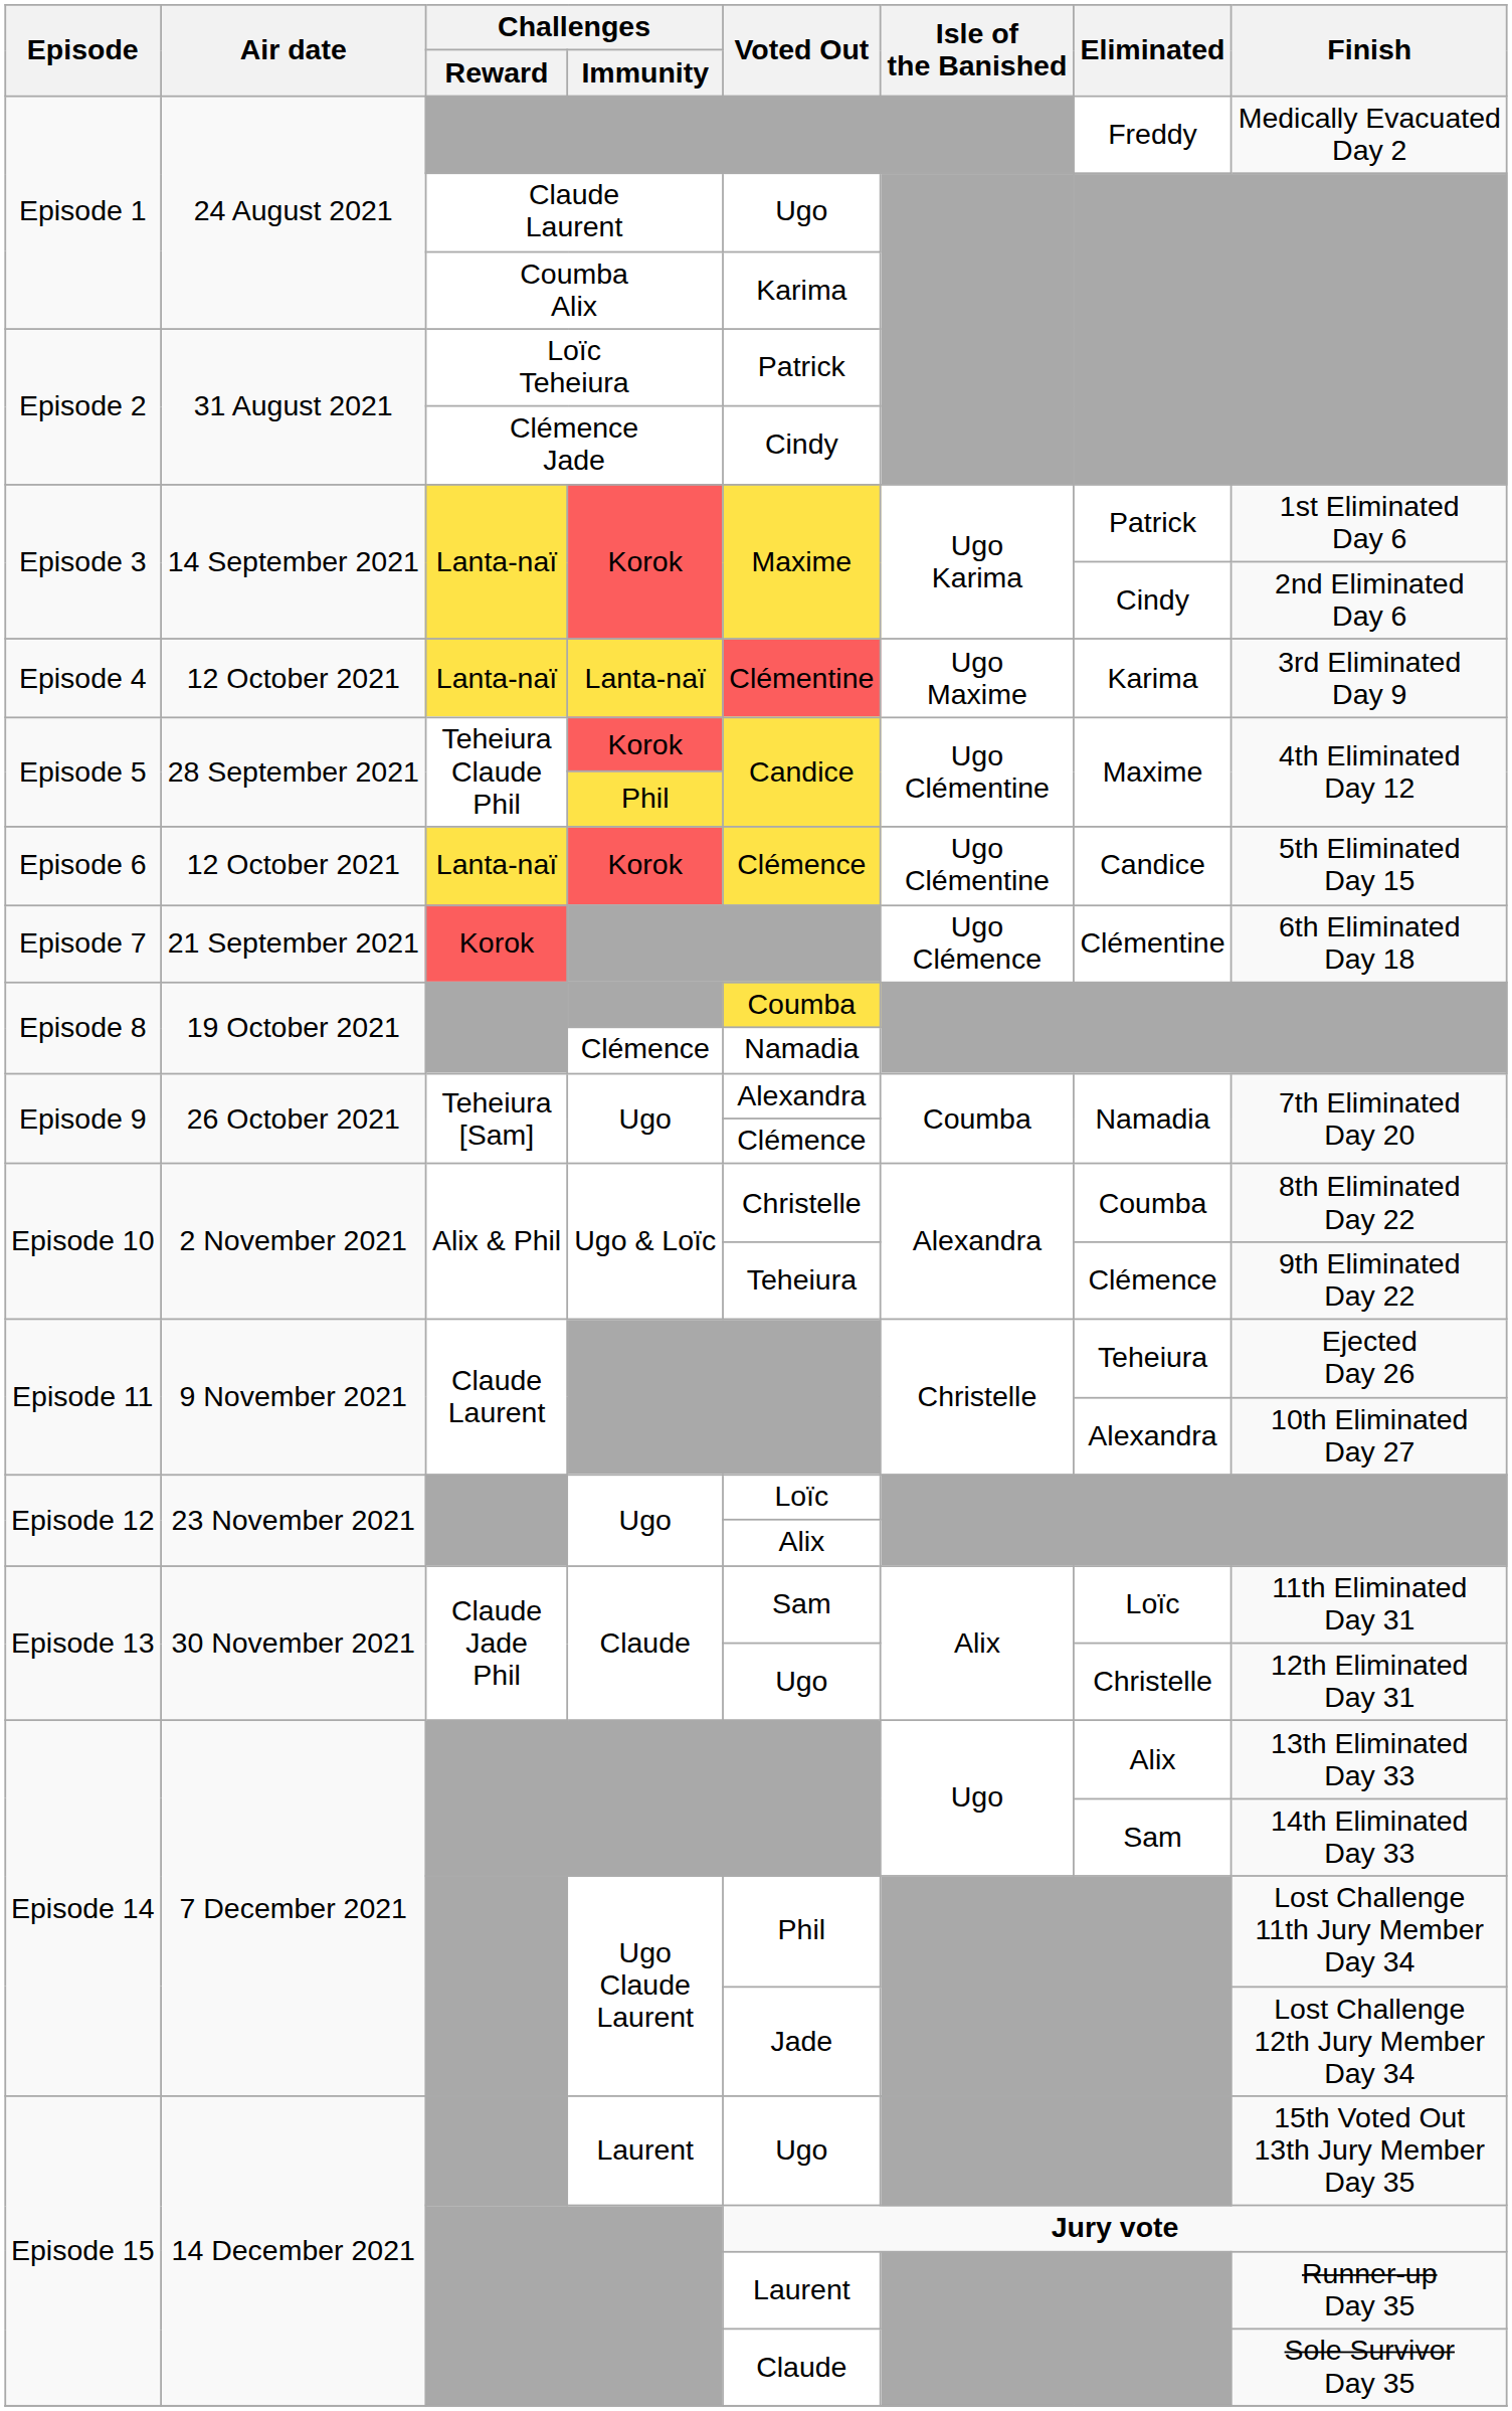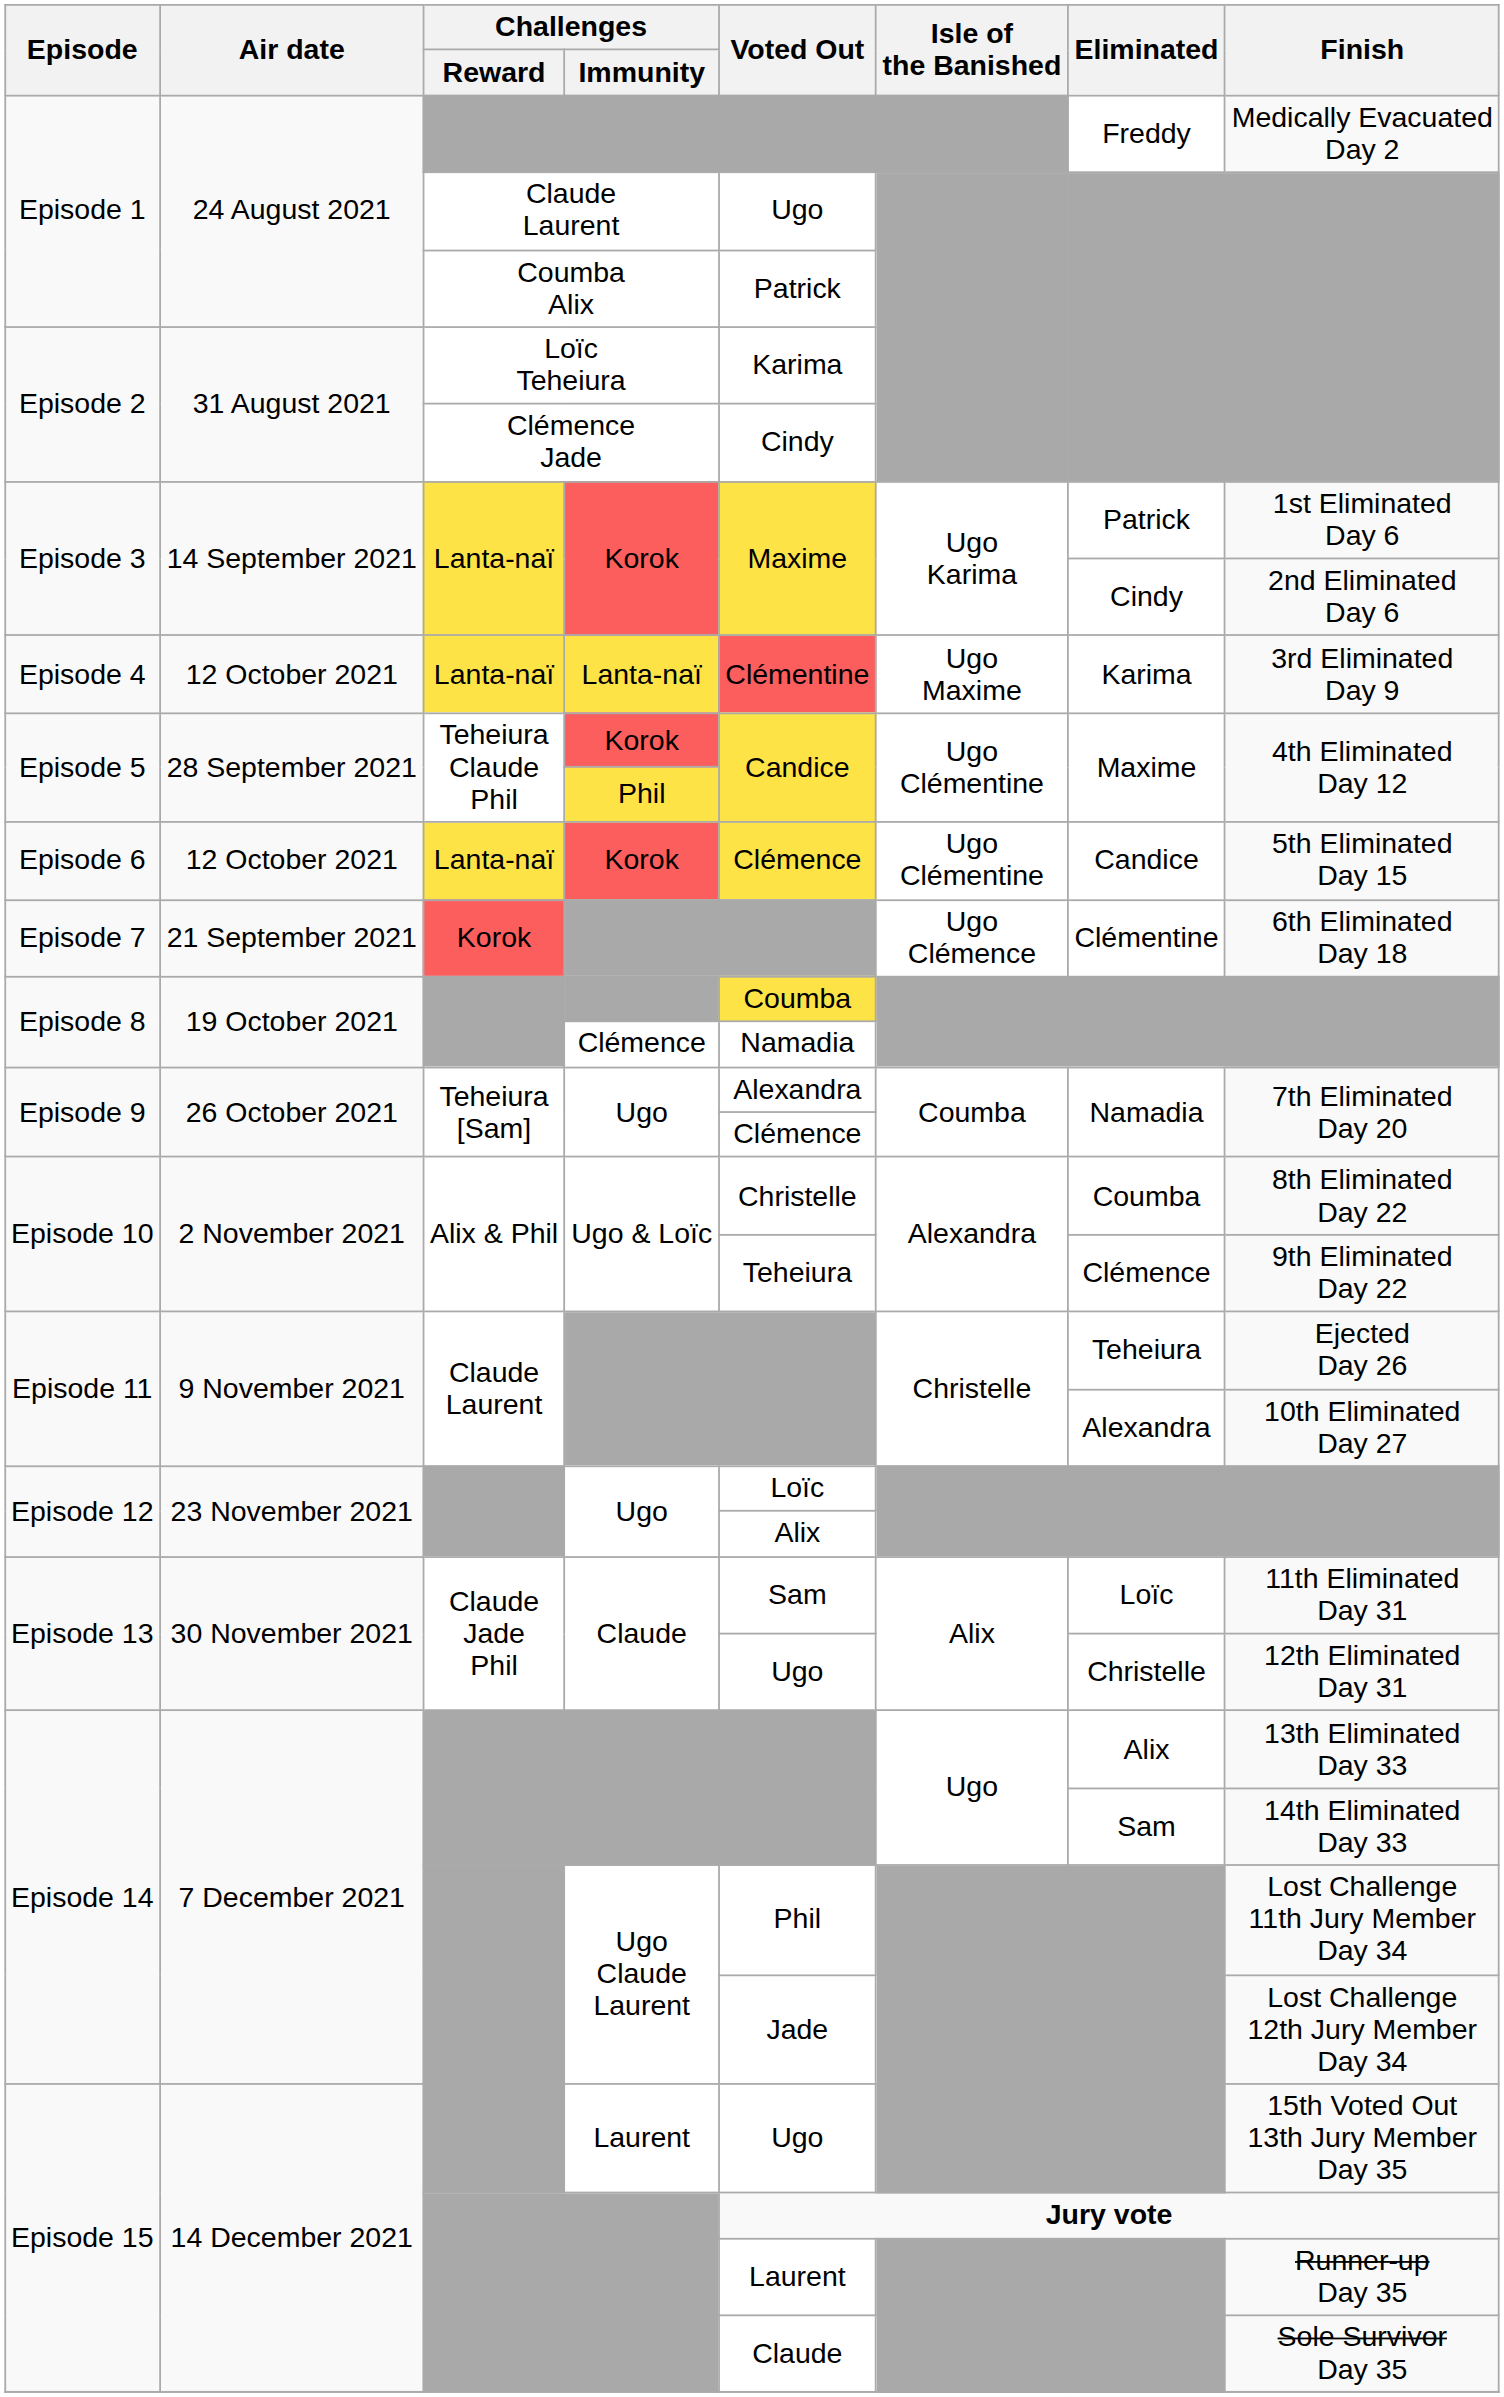 <table class="wikitable" style="margin:auto; text-align:center">
 <tr>
 <th rowspan="2">Episode</th>
 <th rowspan="2">Air date</th>
 <th colspan="2">Challenges</th>
 <th rowspan="2">Voted Out</th>
 <th rowspan="2">Isle of<br>the Banished</th>
 <th rowspan="2">Eliminated</th>
 <th rowspan="2">Finish</th>
 </tr>
 <tr>
 <th>Reward</th>
 <th>Immunity</th>
 </tr>
 <tr>
 <td rowspan="3">Episode 1</td>
 <td rowspan="3">24 August 2021</td>
 <td colspan="4" bgcolor="darkgrey"></td>
 <td rowspan="1" bgcolor="white">Freddy</td>
 <td rowspan="1">Medically Evacuated<br>Day 2</td>
 </tr>
 <tr>
 <td colspan="2" bgcolor="white">Claude<br>Laurent</td>
 <td bgcolor="white">Ugo</td>
 <td rowspan="4" bgcolor="darkgrey"></td>
 <td colspan="2" rowspan="4" bgcolor="darkgrey"></td>
 </tr>
 <tr>
 <td colspan="2" bgcolor="white">Coumba<br>Alix</td>
-<td bgcolor="white">Karima</td>
+<td bgcolor="white">Patrick</td>
 </tr>
 <tr>
 <td rowspan="2">Episode 2</td>
 <td rowspan="2">31 August 2021</td>
 <td colspan="2" bgcolor="white">Loïc<br>Teheiura</td>
-<td bgcolor="white">Patrick</td>
+<td bgcolor="white">Karima</td>
 </tr>
 <tr>
 <td colspan="2" bgcolor="white">Clémence<br>Jade</td>
 <td bgcolor="white">Cindy</td>
 </tr>
 <tr>
 <td rowspan="2">Episode 3</td>
 <td rowspan="2">14 September 2021</td>
 <td rowspan="2" bgcolor="#fee347">Lanta-naï</td>
 <td rowspan="2" bgcolor="#fc5d5d">Korok</td>
 <td rowspan="2" bgcolor="#fee347">Maxime</td>
 <td rowspan="2" bgcolor="white">Ugo<br>Karima</td>
 <td bgcolor="white">Patrick</td>
 <td>1st Eliminated<br>Day 6</td>
 </tr>
 <tr>
 <td bgcolor="white">Cindy</td>
 <td>2nd Eliminated<br>Day 6</td>
 </tr>
 <tr>
 <td>Episode 4</td>
 <td>12 October 2021</td>
 <td bgcolor="#fee347">Lanta-naï</td>
 <td bgcolor="#fee347">Lanta-naï</td>
 <td bgcolor="#fc5d5d">Clémentine</td>
 <td bgcolor="white">Ugo<br>Maxime</td>
 <td bgcolor="white">Karima</td>
 <td>3rd Eliminated<br>Day 9</td>
 </tr>
 <tr>
 <td rowspan="2">Episode 5</td>
 <td rowspan="2">28 September 2021</td>
 <td rowspan="2" bgcolor="white">Teheiura<br>Claude<br>Phil</td>
 <td bgcolor="#fc5d5d">Korok</td>
 <td rowspan="2" bgcolor="#fee347">Candice</td>
 <td rowspan="2" bgcolor="white">Ugo<br>Clémentine</td>
 <td rowspan="2" bgcolor="white">Maxime</td>
 <td rowspan="2">4th Eliminated<br>Day 12</td>
 </tr>
 <tr>
 <td bgcolor="#fee347">Phil</td>
 </tr>
 <tr>
 <td>Episode 6</td>
 <td>12 October 2021</td>
 <td bgcolor="#fee347">Lanta-naï</td>
 <td bgcolor="#fc5d5d">Korok</td>
 <td bgcolor="#fee347">Clémence</td>
 <td bgcolor="white">Ugo<br>Clémentine</td>
 <td bgcolor="white">Candice</td>
 <td>5th Eliminated<br>Day 15</td>
 </tr>
 <tr>
 <td>Episode 7</td>
 <td>21 September 2021</td>
 <td bgcolor="#fc5d5d">Korok</td>
 <td colspan="2" bgcolor="darkgrey"></td>
 <td bgcolor="white">Ugo<br>Clémence</td>
 <td bgcolor="white">Clémentine</td>
 <td>6th Eliminated<br>Day 18</td>
 </tr>
 <tr>
 <td rowspan="2">Episode 8</td>
 <td rowspan="2">19 October 2021</td>
 <td rowspan="2" bgcolor="darkgrey"></td>
 <td bgcolor="darkgrey"></td>
 <td rowspan="1" bgcolor="#fee347">Coumba</td>
 <td colspan="3" rowspan="2" bgcolor="darkgrey"></td>
 </tr>
 <tr>
 <td bgcolor="white">Clémence</td>
 <td bgcolor="white">Namadia</td>
 </tr>
 <tr>
 <td rowspan="2">Episode 9</td>
 <td rowspan="2">26 October 2021</td>
 <td rowspan="2" bgcolor="white">Teheiura<br>[Sam]</td>
 <td rowspan="2" bgcolor="white">Ugo</td>
 <td rowspan="1" bgcolor="white">Alexandra</td>
 <td rowspan="2" bgcolor="white">Coumba</td>
 <td rowspan="2" bgcolor="white">Namadia</td>
 <td rowspan="2">7th Eliminated<br>Day 20</td>
 </tr>
 <tr>
 <td bgcolor="white">Clémence</td>
 </tr>
 <tr>
 <td rowspan="2">Episode 10</td>
 <td rowspan="2">2 November 2021</td>
 <td rowspan="2" bgcolor="white">Alix & Phil</td>
 <td rowspan="2" bgcolor="white">Ugo & Loïc</td>
 <td bgcolor="white">Christelle</td>
 <td rowspan="2" bgcolor="white">Alexandra</td>
 <td bgcolor="white">Coumba</td>
 <td>8th Eliminated<br>Day 22</td>
 </tr>
 <tr>
 <td bgcolor="white">Teheiura</td>
 <td bgcolor="white">Clémence</td>
 <td>9th Eliminated<br>Day 22</td>
 </tr>
 <tr>
 <td rowspan="2">Episode 11</td>
 <td rowspan="2">9 November 2021</td>
 <td rowspan="2" bgcolor="white">Claude<br>Laurent</td>
 <td colspan="2" rowspan="2" bgcolor="darkgrey"></td>
 <td rowspan="2" bgcolor="white">Christelle</td>
 <td bgcolor="white">Teheiura</td>
 <td>Ejected<br>Day 26</td>
 </tr>
 <tr>
 <td bgcolor="white">Alexandra</td>
 <td>10th Eliminated<br>Day 27</td>
 </tr>
 <tr>
 <td rowspan="2">Episode 12</td>
 <td rowspan="2">23 November 2021</td>
 <td rowspan="2" bgcolor="darkgrey"></td>
 <td rowspan="2" bgcolor="white">Ugo</td>
 <td rowspan="1" bgcolor="white">Loïc</td>
 <td colspan="3" rowspan="2" bgcolor="darkgrey"></td>
 </tr>
 <tr>
 <td rowspan="1" bgcolor="white">Alix</td>
 </tr>
 <tr>
 <td rowspan="2">Episode 13</td>
 <td rowspan="2">30 November 2021</td>
 <td rowspan="2" bgcolor="white">Claude<br>Jade<br>Phil</td>
 <td rowspan="2" bgcolor="white">Claude</td>
 <td bgcolor="white">Sam</td>
 <td rowspan="2" bgcolor="white">Alix</td>
 <td bgcolor="white">Loïc</td>
 <td>11th Eliminated<br>Day 31</td>
 </tr>
 <tr>
 <td bgcolor="white">Ugo</td>
 <td bgcolor="white">Christelle</td>
 <td>12th Eliminated<br>Day 31</td>
 </tr>
 <tr>
 <td rowspan="4">Episode 14</td>
 <td rowspan="4">7 December 2021</td>
 <td rowspan="2" colspan="3" bgcolor="darkgrey"></td>
 <td rowspan="2" bgcolor="white">Ugo</td>
 <td bgcolor="white">Alix</td>
 <td>13th Eliminated<br>Day 33</td>
 </tr>
 <tr>
 <td bgcolor="white">Sam</td>
 <td>14th Eliminated<br>Day 33</td>
 </tr>
 <tr>
 <td rowspan="2" bgcolor="darkgrey"></td>
 <td rowspan="2" bgcolor="white">Ugo<br>Claude<br>Laurent</td>
 <td rowspan="1" bgcolor="white">Phil</td>
 <td colspan="2" rowspan="2" bgcolor="darkgrey"></td>
 <td>Lost Challenge<br>11th Jury Member<br>Day 34</td>
 </tr>
 <tr>
 <td bgcolor="white">Jade</td>
 <td>Lost Challenge<br>12th Jury Member<br>Day 34</td>
 </tr>
 <tr>
 <td rowspan="4">Episode 15</td>
 <td rowspan="4">14 December 2021</td>
 <td bgcolor="darkgrey"></td>
 <td bgcolor="white">Laurent</td>
 <td bgcolor="white">Ugo</td>
 <td colspan="2" bgcolor="darkgrey"></td>
 <td>15th Voted Out<br>13th Jury Member<br>Day 35</td>
 </tr>
 <tr>
 <td rowspan="5" colspan="2" bgcolor="darkgrey"></td>
 <td colspan=4><strong>Jury vote</strong></td>
 </tr>
 <tr>
 <td bgcolor="white">Laurent</td>
 <td rowspan="2" colspan="2" bgcolor="darkgrey"></td>
 <td><s>Runner-up</s><br>Day 35</td>
 </tr>
 <tr>
 <td bgcolor="white">Claude</td>
 <td><s>Sole Survivor</s><br>Day 35</td>
 </tr>
 <tr>
 </tr>
 </table>
